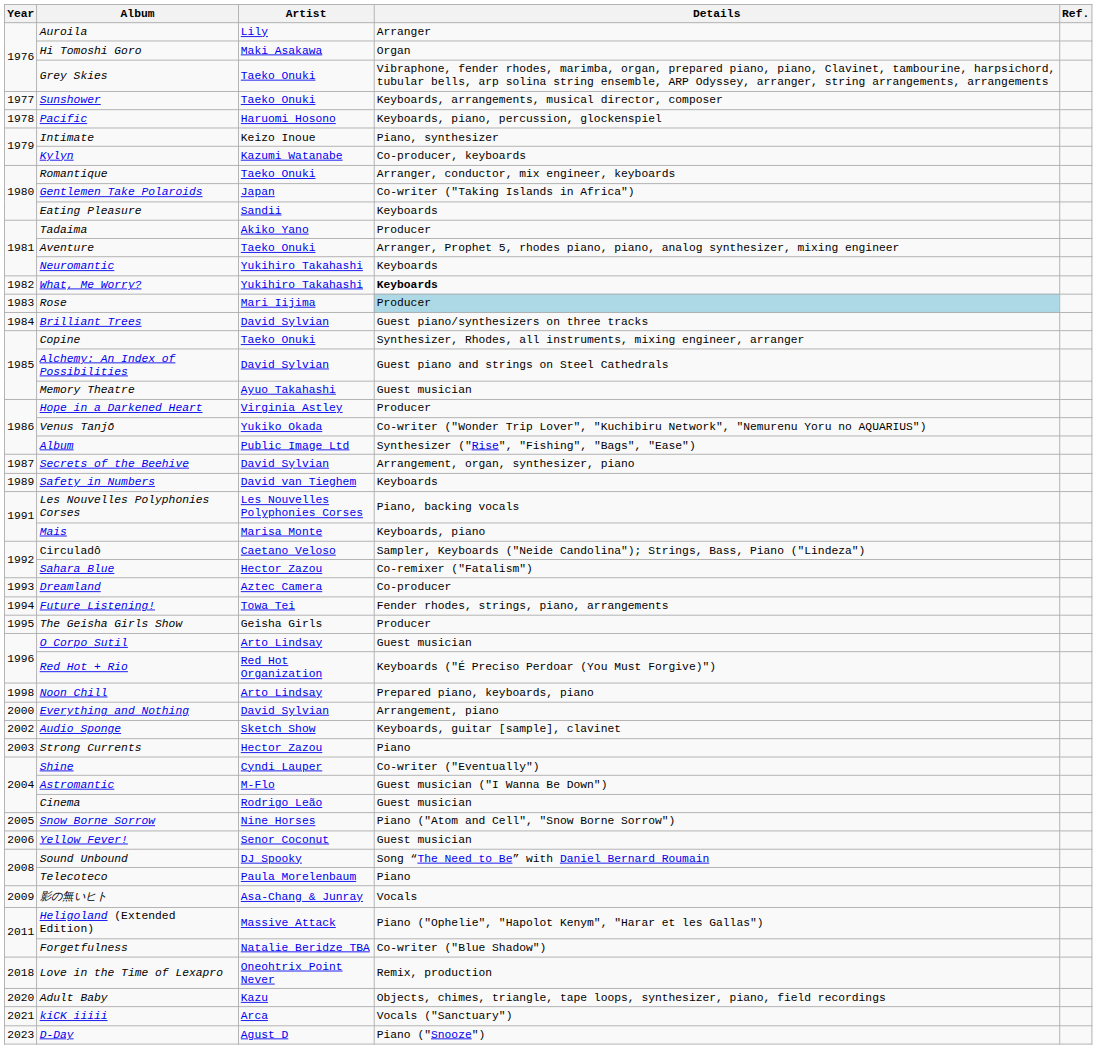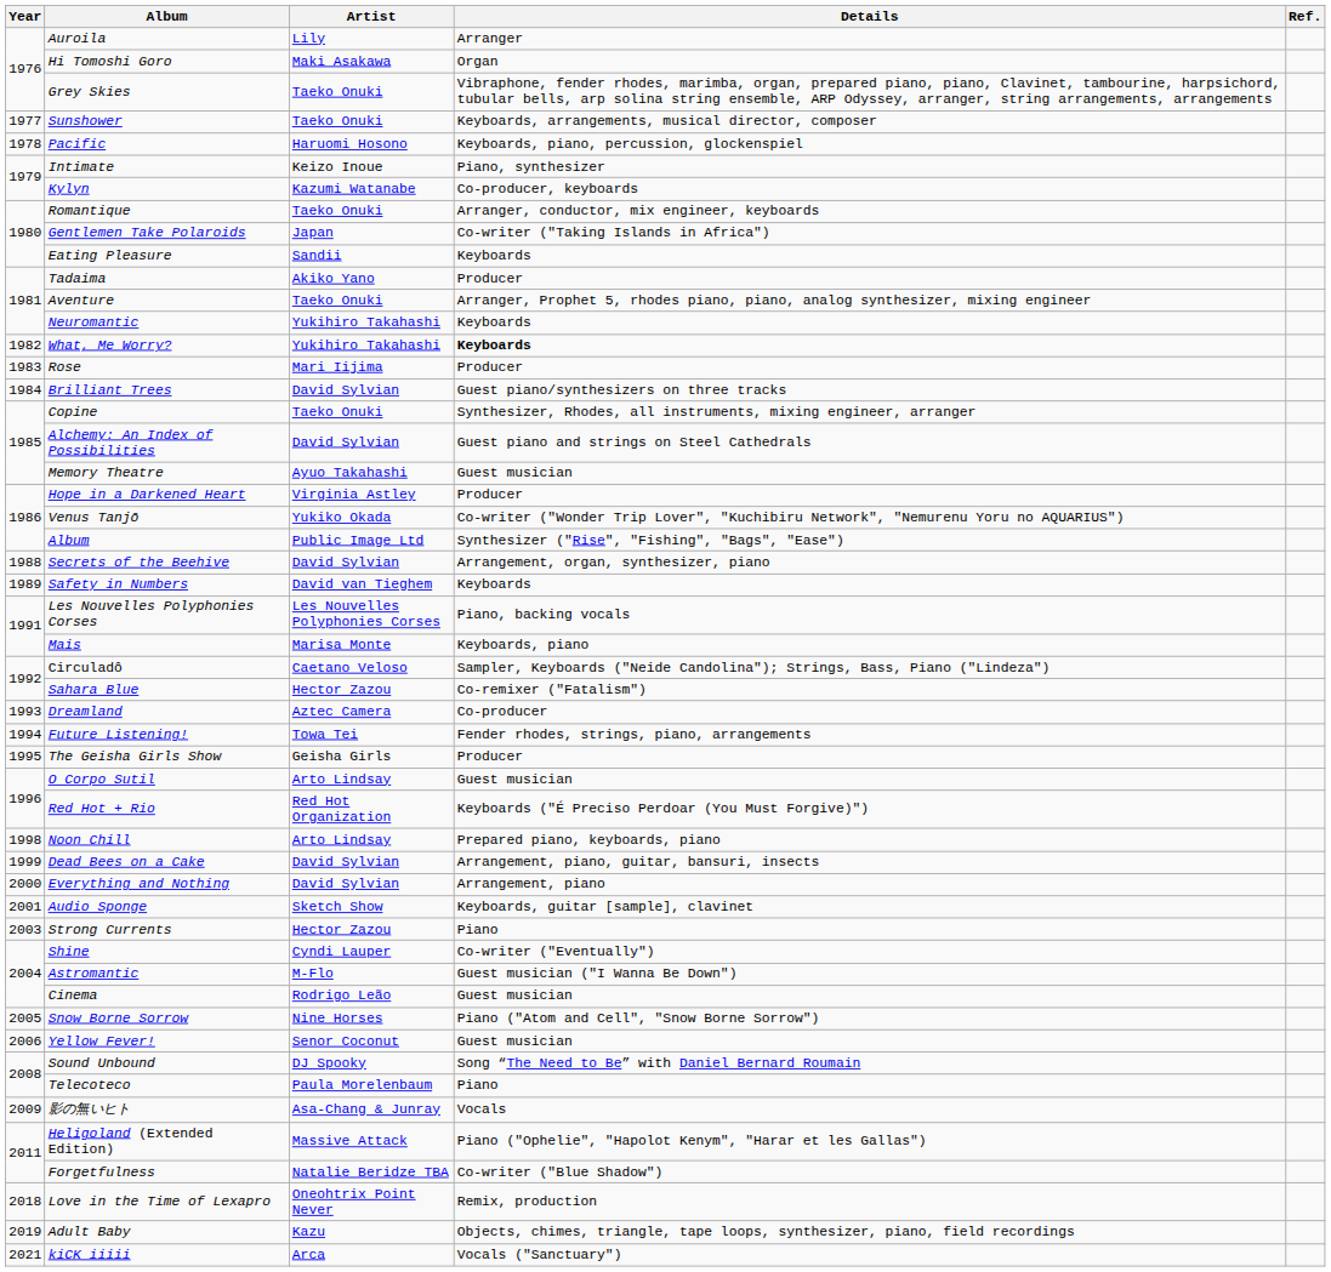 <table class="wikitable">
 <tr>
 <th>Year</th>
 <th style="width:225px;">Album</th>
 <th style="width:150px;">Artist</th>
 <th>Details</th>
 <th>Ref.</th>
 </tr>
 <tr>
 <td rowspan="3">1976</td>
 <td><em>Auroila</em></td>
 <td><a href='#'>Lily</a></td>
 <td>Arranger</td>
 <td style="text-align:center;"></td>
 </tr>
 <tr>
 <td><em>Hi Tomoshi Goro</em></td>
 <td><a href='#'>Maki Asakawa</a></td>
 <td>Organ</td>
 <td style="text-align:center;"></td>
 </tr>
 <tr>
 <td><em>Grey Skies</em></td>
 <td><a href='#'>Taeko Onuki</a></td>
 <td>Vibraphone, fender rhodes, marimba, organ, prepared piano, piano, Clavinet, tambourine, harpsichord, tubular bells, arp solina string ensemble, ARP Odyssey, arranger, string arrangements, arrangements</td>
 <td style="text-align:center;"></td>
 </tr>
 <tr>
 <td>1977</td>
 <td><em><a href='#'>Sunshower</a></em></td>
 <td><a href='#'>Taeko Onuki</a></td>
 <td>Keyboards, arrangements, musical director, composer</td>
 <td style="text-align:center;"></td>
 </tr>
 <tr>
 <td>1978</td>
 <td><em><a href='#'>Pacific</a></em></td>
 <td><a href='#'>Haruomi Hosono</a></td>
 <td>Keyboards, piano, percussion, glockenspiel</td>
 <td style="text-align:center;"></td>
 </tr>
 <tr>
 <td rowspan="2">1979</td>
 <td><em>Intimate</em></td>
 <td>Keizo Inoue</td>
 <td>Piano, synthesizer</td>
 <td style="text-align:center;"></td>
 </tr>
 <tr>
 <td><em><a href='#'>Kylyn</a></em></td>
 <td><a href='#'>Kazumi Watanabe</a></td>
 <td>Co-producer, keyboards</td>
 <td style="text-align:center;"></td>
 </tr>
 <tr>
 <td rowspan="3">1980</td>
 <td><em>Romantique</em></td>
 <td><a href='#'>Taeko Onuki</a></td>
 <td>Arranger, conductor, mix engineer, keyboards</td>
 <td style="text-align:center;"></td>
 </tr>
 <tr>
 <td><em><a href='#'>Gentlemen Take Polaroids</a></em></td>
 <td><a href='#'>Japan</a></td>
 <td>Co-writer ("Taking Islands in Africa")</td>
 <td style="text-align:center;"></td>
 </tr>
 <tr>
 <td><em>Eating Pleasure</em></td>
 <td><a href='#'>Sandii</a></td>
 <td>Keyboards</td>
 <td style="text-align:center;"></td>
 </tr>
 <tr>
 <td rowspan="3">1981</td>
 <td><em>Tadaima</em></td>
 <td><a href='#'>Akiko Yano</a></td>
 <td>Producer</td>
 <td style="text-align:center;"></td>
 </tr>
 <tr>
 <td><em>Aventure</em></td>
 <td><a href='#'>Taeko Onuki</a></td>
 <td>Arranger, Prophet 5, rhodes piano, piano, analog synthesizer, mixing engineer</td>
 <td style="text-align:center;"></td>
 </tr>
 <tr>
 <td><em><a href='#'>Neuromantic</a></em></td>
 <td><a href='#'>Yukihiro Takahashi</a></td>
 <td>Keyboards</td>
 <td style="text-align:center;"></td>
 </tr>
 <tr>
 <td>1982</td>
 <td><em><a href='#'>What, Me Worry?</a></em></td>
 <td><a href='#'>Yukihiro Takahashi</a></td>
 <td><strong>Keyboards</strong></td>
 <td style="text-align:center;"></td>
 </tr>
 <tr>
 <td>1983</td>
 <td><em>Rose</em></td>
 <td><a href='#'>Mari Iijima</a></td>
-<td style="background: lightblue;">Producer</td>
+<td>Producer</td>
 <td style="text-align:center;"></td>
 </tr>
 <tr>
 <td>1984</td>
 <td><em><a href='#'>Brilliant Trees</a></em></td>
 <td><a href='#'>David Sylvian</a></td>
 <td>Guest piano/synthesizers on three tracks</td>
 <td style="text-align:center;"></td>
 </tr>
 <tr>
 <td rowspan="3">1985</td>
 <td><em>Copine</em></td>
 <td><a href='#'>Taeko Onuki</a></td>
 <td>Synthesizer, Rhodes, all instruments, mixing engineer, arranger</td>
 <td style="text-align:center;"></td>
 </tr>
 <tr>
 <td><em><a href='#'>Alchemy: An Index of Possibilities</a></em></td>
 <td><a href='#'>David Sylvian</a></td>
 <td>Guest piano and strings on Steel Cathedrals</td>
 <td style="text-align:center;"></td>
 </tr>
 <tr>
 <td><em>Memory Theatre</em></td>
 <td><a href='#'>Ayuo Takahashi</a></td>
 <td>Guest musician</td>
 <td style="text-align:center;"></td>
 </tr>
 <tr>
 <td rowspan="3">1986</td>
 <td><em><a href='#'>Hope in a Darkened Heart</a></em></td>
 <td><a href='#'>Virginia Astley</a></td>
 <td>Producer</td>
 <td style="text-align:center;"></td>
 </tr>
 <tr>
 <td><em>Venus Tanjō</em></td>
 <td><a href='#'>Yukiko Okada</a></td>
 <td>Co-writer ("Wonder Trip Lover", "Kuchibiru Network", "Nemurenu Yoru no AQUARIUS")</td>
 <td style="text-align:center;"></td>
 </tr>
 <tr>
 <td><em><a href='#'>Album</a></em></td>
 <td><a href='#'>Public Image Ltd</a></td>
 <td>Synthesizer ("<a href='#'>Rise</a>", "Fishing", "Bags", "Ease")</td>
 <td style="text-align:center;"></td>
 </tr>
 <tr>
-<td>1987</td>
+<td>1988</td>
 <td><em><a href='#'>Secrets of the Beehive</a></em></td>
 <td><a href='#'>David Sylvian</a></td>
 <td>Arrangement, organ, synthesizer, piano</td>
 <td style="text-align:center;"></td>
 </tr>
 <tr>
 <td>1989</td>
 <td><em><a href='#'>Safety in Numbers</a></em></td>
 <td><a href='#'>David van Tieghem</a></td>
 <td>Keyboards</td>
 <td style="text-align:center;"></td>
 </tr>
 <tr>
 <td rowspan="2">1991</td>
 <td><em>Les Nouvelles Polyphonies Corses</em></td>
 <td><a href='#'>Les Nouvelles Polyphonies Corses</a></td>
 <td>Piano, backing vocals</td>
 <td style="text-align:center;"></td>
 </tr>
 <tr>
 <td><em><a href='#'>Mais</a></em></td>
 <td><a href='#'>Marisa Monte</a></td>
 <td>Keyboards, piano</td>
 <td style="text-align:center;"></td>
 </tr>
 <tr>
 <td rowspan="2">1992</td>
 <td>Circuladô</td>
 <td><a href='#'>Caetano Veloso</a></td>
 <td>Sampler, Keyboards ("Neide Candolina"); Strings, Bass, Piano ("Lindeza")</td>
 <td></td>
 </tr>
 <tr>
 <td><em><a href='#'>Sahara Blue</a></em></td>
 <td><a href='#'>Hector Zazou</a></td>
 <td>Co-remixer ("Fatalism")</td>
 <td style="text-align:center;"></td>
 </tr>
 <tr>
 <td>1993</td>
 <td><em><a href='#'>Dreamland</a></em></td>
 <td><a href='#'>Aztec Camera</a></td>
 <td>Co-producer</td>
 <td style="text-align:center;"></td>
 </tr>
 <tr>
 <td>1994</td>
 <td><em><a href='#'>Future Listening!</a></em></td>
 <td><a href='#'>Towa Tei</a></td>
 <td>Fender rhodes, strings, piano, arrangements</td>
 <td style="text-align:center;"></td>
 </tr>
 <tr>
 <td>1995</td>
 <td><em>The Geisha Girls Show</em></td>
 <td>Geisha Girls</td>
 <td>Producer</td>
 <td style="text-align:center;"></td>
 </tr>
 <tr>
 <td rowspan="2">1996</td>
 <td><em><a href='#'>O Corpo Sutil</a></em></td>
 <td><a href='#'>Arto Lindsay</a></td>
 <td>Guest musician</td>
 <td style="text-align:center;"></td>
 </tr>
 <tr>
 <td><em><a href='#'>Red Hot + Rio</a></em></td>
 <td><a href='#'>Red Hot Organization</a></td>
 <td>Keyboards ("É Preciso Perdoar (You Must Forgive)")</td>
 <td style="text-align:center;"></td>
 </tr>
 <tr>
 <td>1998</td>
 <td><em><a href='#'>Noon Chill</a></em></td>
 <td><a href='#'>Arto Lindsay</a></td>
 <td>Prepared piano, keyboards, piano</td>
 <td style="text-align:center;"></td>
 </tr>
 <tr>
+<td>1999</td>
+<td><em><a href='#'>Dead Bees on a Cake</a></em></td>
+<td><a href='#'>David Sylvian</a></td>
+<td>Arrangement, piano, guitar, bansuri, insects</td>
+<td style="text-align:center;"></td>
+</tr>
+<tr>
 <td>2000</td>
 <td><em><a href='#'>Everything and Nothing</a></em></td>
 <td><a href='#'>David Sylvian</a></td>
 <td>Arrangement, piano</td>
 <td style="text-align:center;"></td>
 </tr>
 <tr>
-<td>2002</td>
+<td>2001</td>
 <td><em><a href='#'>Audio Sponge</a></em></td>
 <td><a href='#'>Sketch Show</a></td>
 <td>Keyboards, guitar [sample], clavinet</td>
 <td style="text-align:center;"></td>
 </tr>
 <tr>
 <td>2003</td>
 <td><em>Strong Currents</em></td>
 <td><a href='#'>Hector Zazou</a></td>
 <td>Piano</td>
 <td style="text-align:center;"></td>
 </tr>
 <tr>
 <td rowspan="3">2004</td>
 <td><em><a href='#'>Shine</a></em></td>
 <td><a href='#'>Cyndi Lauper</a></td>
 <td>Co-writer ("Eventually")</td>
 <td style="text-align:center;"></td>
 </tr>
 <tr>
 <td><em><a href='#'>Astromantic</a></em></td>
 <td><a href='#'>M-Flo</a></td>
 <td>Guest musician ("I Wanna Be Down")</td>
 <td style="text-align:center;"></td>
 </tr>
 <tr>
 <td><em>Cinema</em></td>
 <td><a href='#'>Rodrigo Leão</a></td>
 <td>Guest musician</td>
 <td style="text-align:center;"></td>
 </tr>
 <tr>
 <td>2005</td>
 <td><em><a href='#'>Snow Borne Sorrow</a></em></td>
 <td><a href='#'>Nine Horses</a></td>
 <td>Piano ("Atom and Cell", "Snow Borne Sorrow")</td>
 <td style="text-align:center;"></td>
 </tr>
 <tr>
 <td>2006</td>
 <td><em><a href='#'>Yellow Fever!</a></em></td>
 <td><a href='#'>Senor Coconut</a></td>
 <td>Guest musician</td>
 <td style="text-align:center;"></td>
 </tr>
 <tr>
 <td rowspan="2">2008</td>
 <td><em>Sound Unbound</em></td>
 <td><a href='#'>DJ Spooky</a></td>
 <td>Song “<a href='#'>The Need to Be</a>” with <a href='#'>Daniel Bernard Roumain</a></td>
 <td style="text-align:center;"></td>
 </tr>
 <tr>
 <td><em>Telecoteco</em></td>
 <td><a href='#'>Paula Morelenbaum</a></td>
 <td>Piano</td>
 <td style="text-align:center;"></td>
 </tr>
 <tr>
 <td>2009</td>
 <td><em>影の無いヒト</em></td>
 <td><a href='#'>Asa-Chang & Junray</a></td>
 <td>Vocals</td>
 <td style="text-align:center;"></td>
 </tr>
 <tr>
 <td rowspan="2">2011</td>
 <td><em><a href='#'>Heligoland</a></em> (Extended Edition)</td>
 <td><a href='#'>Massive Attack</a></td>
 <td>Piano ("Ophelie", "Hapolot Kenym", "Harar et les Gallas")</td>
 <td style="text-align:center;"></td>
 </tr>
 <tr>
 <td><em>Forgetfulness</em></td>
 <td><a href='#'>Natalie Beridze TBA</a></td>
 <td>Co-writer ("Blue Shadow")</td>
 <td style="text-align:center;"></td>
 </tr>
 <tr>
 <td>2018</td>
 <td><em>Love in the Time of Lexapro</em></td>
 <td><a href='#'>Oneohtrix Point Never</a></td>
 <td>Remix, production</td>
 <td style="text-align:center;"></td>
 </tr>
 <tr>
-<td>2020</td>
+<td>2019</td>
 <td><em>Adult Baby</em></td>
 <td><a href='#'>Kazu</a></td>
 <td>Objects, chimes, triangle, tape loops, synthesizer, piano, field recordings</td>
 <td style="text-align:center;"></td>
 </tr>
 <tr>
 <td>2021</td>
 <td><em><a href='#'>kiCK iiiii</a></em></td>
 <td><a href='#'>Arca</a></td>
 <td>Vocals ("Sanctuary")</td>
 <td style="text-align:center;"></td>
 </tr>
-<tr>
-<td>2023</td>
-<td><em><a href='#'>D-Day</a></em></td>
-<td><a href='#'>Agust D</a></td>
-<td>Piano ("<a href='#'>Snooze</a>")</td>
-<td style="text-align:center;"></td>
-</tr>
 </table>
